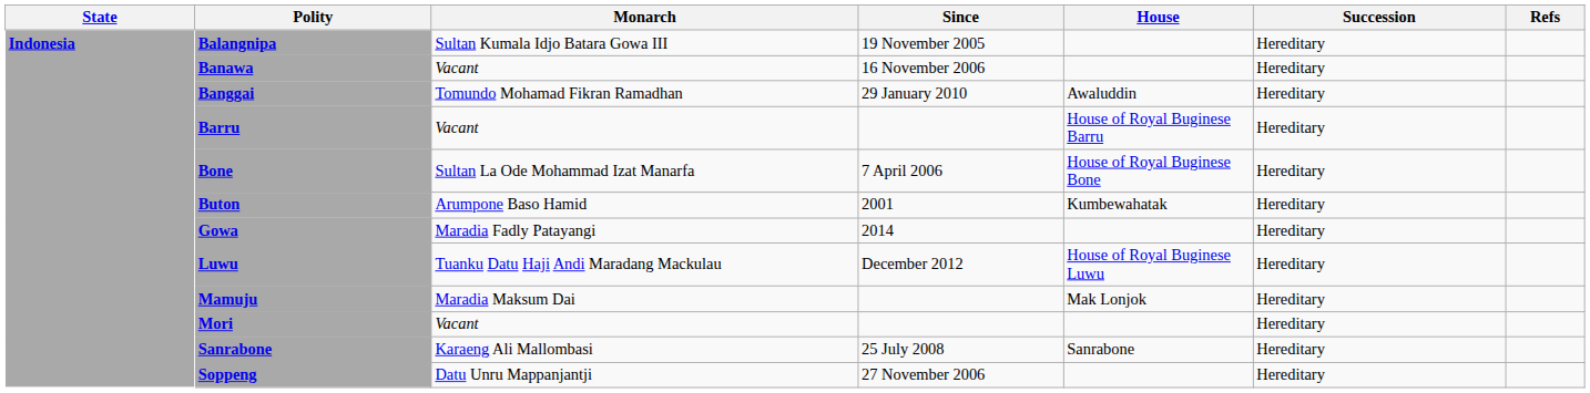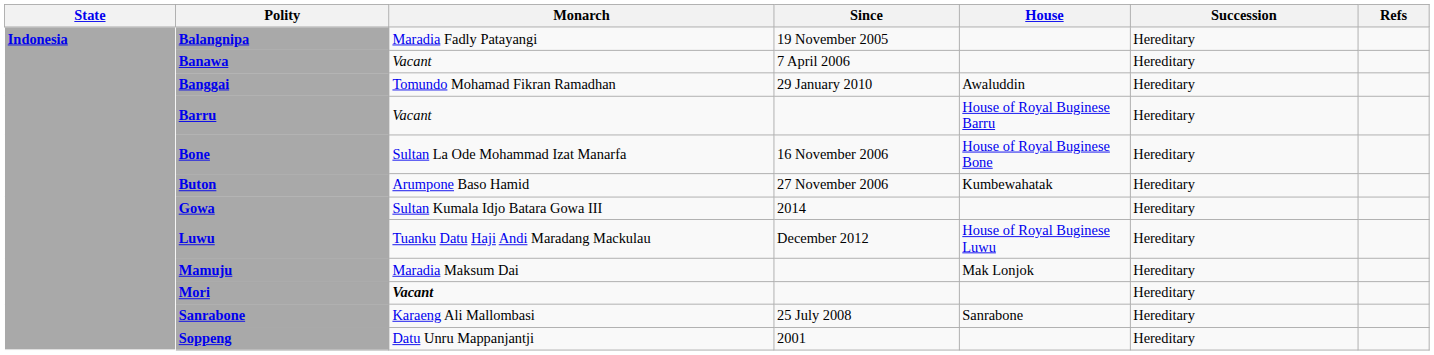 <table class="wikitable" width="100%">
 <tr>
 <th width="12%"><a href='#'>State</a></th>
 <th width="15%">Polity</th>
 <th width="27%">Monarch</th>
 <th width="13%">Since</th>
 <th width="12%"><a href='#'>House</a></th>
 <th width="16%">Succession</th>
 <th width="5%">Refs</th>
 </tr>
 <tr>
 <td bgcolor="#A9A9A9" rowspan="12" style="vertical-align: top; border-color: white;"> <strong><a href='#'><span>Indonesia</span></a></strong></td>
 <td bgcolor="#A9A9A9"><strong><a href='#'><span>Balangnipa</span></a></strong></td>
-<td><a href='#'>Sultan</a> Kumala Idjo Batara Gowa III </td>
+<td><a href='#'>Maradia</a> Fadly Patayangi</td>
 <td>19 November 2005</td>
 <td></td>
 <td>Hereditary</td>
 <td align="center"></td>
 </tr>
 <tr>
 <td bgcolor="#A9A9A9"><strong><a href='#'><span>Banawa</span></a></strong></td>
 <td><em>Vacant</em> </td>
-<td>16 November 2006</td>
+<td>7 April 2006</td>
 <td></td>
 <td>Hereditary</td>
 <td align="center"></td>
 </tr>
 <tr>
 <td bgcolor="#A9A9A9">  <strong><a href='#'><span>Banggai</span></a></strong></td>
 <td><a href='#'>Tomundo</a> Mohamad Fikran Ramadhan </td>
 <td>29 January 2010</td>
 <td>Awaluddin</td>
 <td>Hereditary</td>
 <td align="center"></td>
 </tr>
 <tr>
 <td bgcolor="#A9A9A9"><strong><a href='#'><span>Barru</span></a></strong></td>
 <td><em>Vacant</em> </td>
 <td></td>
 <td><a href='#'>House of Royal Buginese Barru</a></td>
 <td>Hereditary</td>
 <td align="center"></td>
 </tr>
 <tr>
 <td bgcolor="#A9A9A9">  <strong><a href='#'><span>Bone</span></a></strong></td>
 <td><a href='#'>Sultan</a> La Ode Mohammad Izat Manarfa</td>
-<td>7 April 2006</td>
+<td>16 November 2006</td>
 <td><a href='#'>House of Royal Buginese Bone</a></td>
 <td>Hereditary</td>
 <td align="center"></td>
 </tr>
 <tr>
 <td bgcolor="#A9A9A9"> <strong><a href='#'><span>Buton</span></a></strong> </td>
 <td><a href='#'>Arumpone</a> Baso Hamid</td>
-<td>2001</td>
+<td>27 November 2006</td>
 <td>Kumbewahatak</td>
 <td>Hereditary</td>
 <td align="center"></td>
 </tr>
 <tr>
 <td bgcolor="#A9A9A9"> <strong><a href='#'><span>Gowa</span></a></strong></td>
-<td><a href='#'>Maradia</a> Fadly Patayangi</td>
+<td><a href='#'>Sultan</a> Kumala Idjo Batara Gowa III </td>
 <td>2014</td>
 <td></td>
 <td>Hereditary</td>
 <td align="center"></td>
 </tr>
 <tr>
 <td bgcolor="#A9A9A9"><strong><a href='#'><span>Luwu</span></a></strong></td>
 <td><a href='#'>Tuanku</a> <a href='#'>Datu</a> <a href='#'>Haji</a> <a href='#'>Andi</a> Maradang Mackulau</td>
 <td>December 2012</td>
 <td><a href='#'>House of Royal Buginese Luwu</a></td>
 <td>Hereditary</td>
 <td align="center"></td>
 </tr>
 <tr>
 <td bgcolor="#A9A9A9"><strong><a href='#'><span>Mamuju</span></a></strong></td>
 <td><a href='#'>Maradia</a> Maksum Dai</td>
 <td></td>
 <td>Mak Lonjok</td>
 <td>Hereditary</td>
 <td align="center"></td>
 </tr>
 <tr>
 <td bgcolor="#A9A9A9"><strong><a href='#'><span>Mori</span></a></strong></td>
-<td><em>Vacant</em> </td>
+<td><strong><em>Vacant</em> </strong></td>
 <td></td>
 <td></td>
 <td>Hereditary</td>
 <td align="center"></td>
 </tr>
 <tr>
 <td bgcolor="#A9A9A9"><strong><a href='#'><span>Sanrabone</span></a></strong></td>
 <td><a href='#'>Karaeng</a> Ali Mallombasi</td>
 <td>25 July 2008</td>
 <td>Sanrabone</td>
 <td>Hereditary</td>
 <td align="center"></td>
 </tr>
 <tr>
 <td bgcolor="#A9A9A9"><strong><a href='#'><span>Soppeng</span></a></strong></td>
 <td><a href='#'>Datu</a> Unru Mappanjantji</td>
-<td>27 November 2006</td>
+<td>2001</td>
 <td></td>
 <td>Hereditary</td>
 <td align="center"></td>
 </tr>
 </table>
